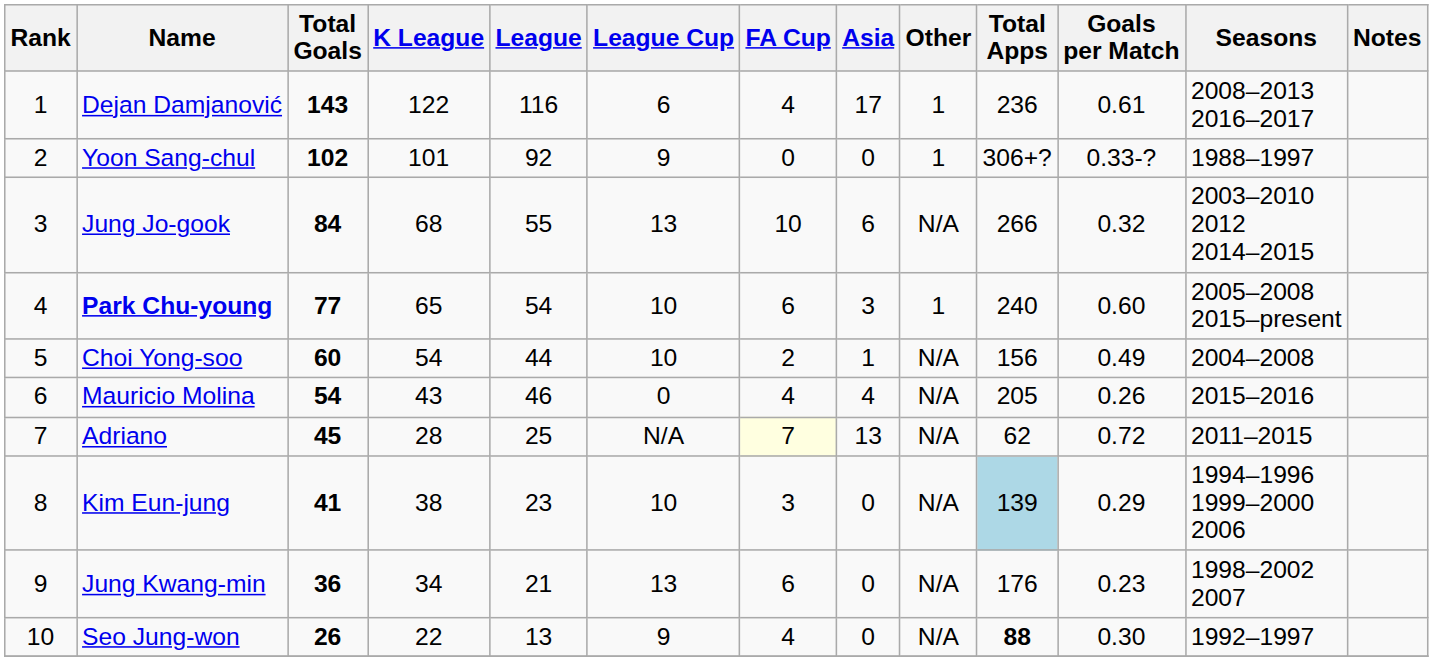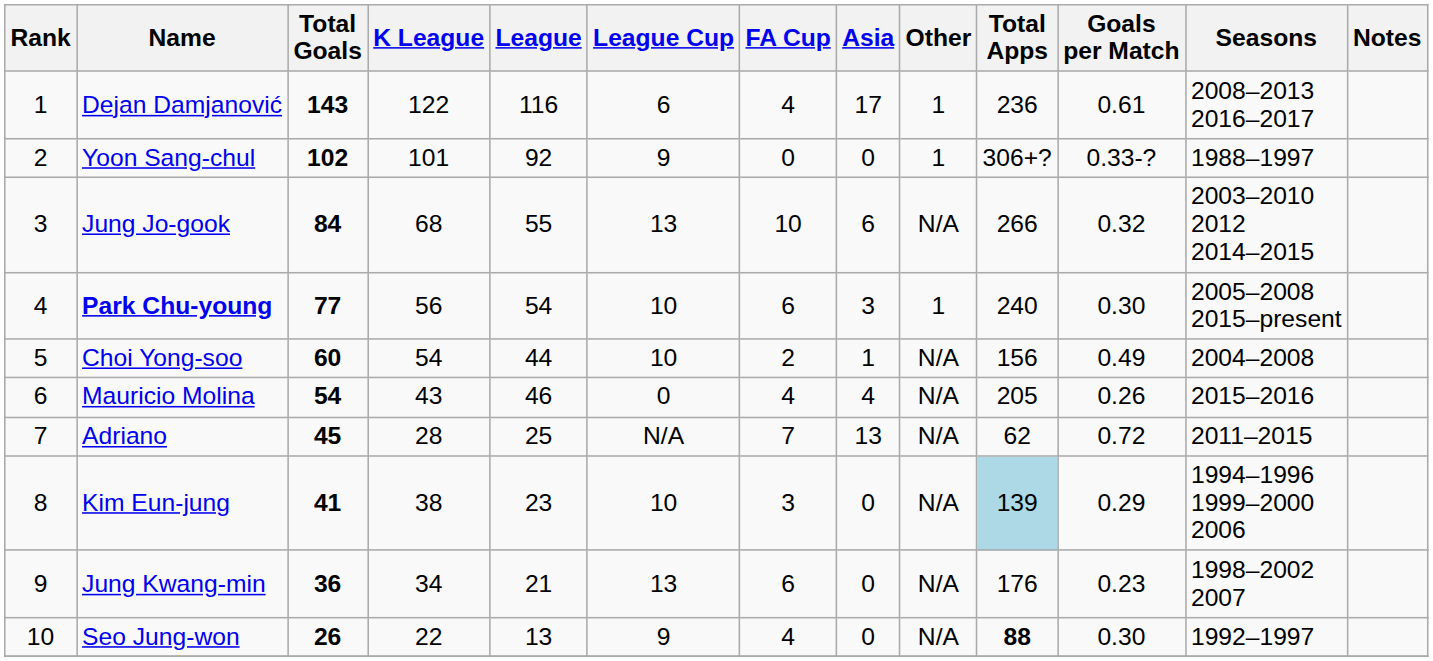 <table class="wikitable sortable" style="text-align:center">
 <tr>
 <th>Rank</th>
 <th>Name</th>
 <th>Total<br>Goals</th>
 <th><a href='#'>K League</a></th>
 <th><a href='#'>League</a></th>
 <th><a href='#'>League Cup</a></th>
 <th><a href='#'>FA Cup</a></th>
 <th><a href='#'>Asia</a></th>
 <th>Other</th>
 <th>Total<br>Apps</th>
 <th>Goals<br>per Match</th>
 <th>Seasons</th>
 <th>Notes</th>
 </tr>
 <tr>
 <td>1</td>
 <td align=left> <a href='#'>Dejan Damjanović</a></td>
 <td><strong>143</strong></td>
 <td>122</td>
 <td>116</td>
 <td>6</td>
 <td>4</td>
 <td>17</td>
 <td>1</td>
 <td>236</td>
 <td>0.61</td>
 <td align=left>2008–2013<br>2016–2017</td>
 <td></td>
 </tr>
 <tr>
 <td>2</td>
 <td align=left> <a href='#'>Yoon Sang-chul</a></td>
 <td><strong>102</strong></td>
 <td>101</td>
 <td>92</td>
 <td>9</td>
 <td>0</td>
 <td>0</td>
 <td>1</td>
 <td>306+?</td>
 <td>0.33-?</td>
 <td align=left>1988–1997</td>
 <td align=left></td>
 </tr>
 <tr>
 <td>3</td>
 <td align=left> <a href='#'>Jung Jo-gook</a></td>
 <td><strong>84</strong></td>
 <td>68</td>
 <td>55</td>
 <td>13</td>
 <td>10</td>
 <td>6</td>
 <td>N/A</td>
 <td>266</td>
 <td>0.32</td>
 <td align=left>2003–2010<br>2012<br>2014–2015</td>
 <td></td>
 </tr>
 <tr>
 <td>4</td>
 <td align=left> <strong><a href='#'>Park Chu-young</a></strong></td>
 <td><strong>77</strong></td>
-<td>65</td>
+<td>56</td>
 <td>54</td>
 <td>10</td>
 <td>6</td>
 <td>3</td>
 <td>1</td>
 <td>240</td>
-<td>0.60</td>
+<td>0.30</td>
 <td align=left>2005–2008<br>2015–present</td>
 <td></td>
 </tr>
 <tr>
 <td>5</td>
 <td align=left> <a href='#'>Choi Yong-soo</a></td>
 <td><strong>60</strong></td>
 <td>54</td>
 <td>44</td>
 <td>10</td>
 <td>2</td>
 <td>1</td>
 <td>N/A</td>
 <td>156</td>
 <td>0.49</td>
 <td align=left>2004–2008</td>
 <td></td>
 </tr>
 <tr>
 <td>6</td>
 <td align=left> <a href='#'>Mauricio Molina</a></td>
 <td><strong>54</strong></td>
 <td>43</td>
 <td>46</td>
 <td>0</td>
 <td>4</td>
 <td>4</td>
 <td>N/A</td>
 <td>205</td>
 <td>0.26</td>
 <td align=left>2015–2016</td>
 <td></td>
 </tr>
 <tr>
 <td>7</td>
 <td align=left> <a href='#'>Adriano</a></td>
 <td><strong>45</strong></td>
 <td>28</td>
 <td>25</td>
 <td>N/A</td>
-<td style="background: lightyellow;">7</td>
+<td>7</td>
 <td>13</td>
 <td>N/A</td>
 <td>62</td>
 <td>0.72</td>
 <td align=left>2011–2015</td>
 <td></td>
 </tr>
 <tr>
 <td>8</td>
 <td align=left> <a href='#'>Kim Eun-jung</a></td>
 <td><strong>41</strong></td>
 <td>38</td>
 <td>23</td>
 <td>10</td>
 <td>3</td>
 <td>0</td>
 <td>N/A</td>
 <td style="background: lightblue;">139</td>
 <td>0.29</td>
 <td align=left>1994–1996<br>1999–2000<br>2006</td>
 <td></td>
 </tr>
 <tr>
 <td>9</td>
 <td align=left> <a href='#'>Jung Kwang-min</a></td>
 <td><strong>36</strong></td>
 <td>34</td>
 <td>21</td>
 <td>13</td>
 <td>6</td>
 <td>0</td>
 <td>N/A</td>
 <td>176</td>
 <td>0.23</td>
 <td align=left>1998–2002<br>2007</td>
 <td align=left></td>
 </tr>
 <tr>
 <td>10</td>
 <td align=left> <a href='#'>Seo Jung-won</a></td>
 <td><strong>26</strong></td>
 <td>22</td>
 <td>13</td>
 <td>9</td>
 <td>4</td>
 <td>0</td>
 <td>N/A</td>
 <td><strong>88</strong></td>
 <td>0.30</td>
 <td align=left>1992–1997</td>
 <td></td>
 </tr>
 <tr>
 </tr>
 </table>
